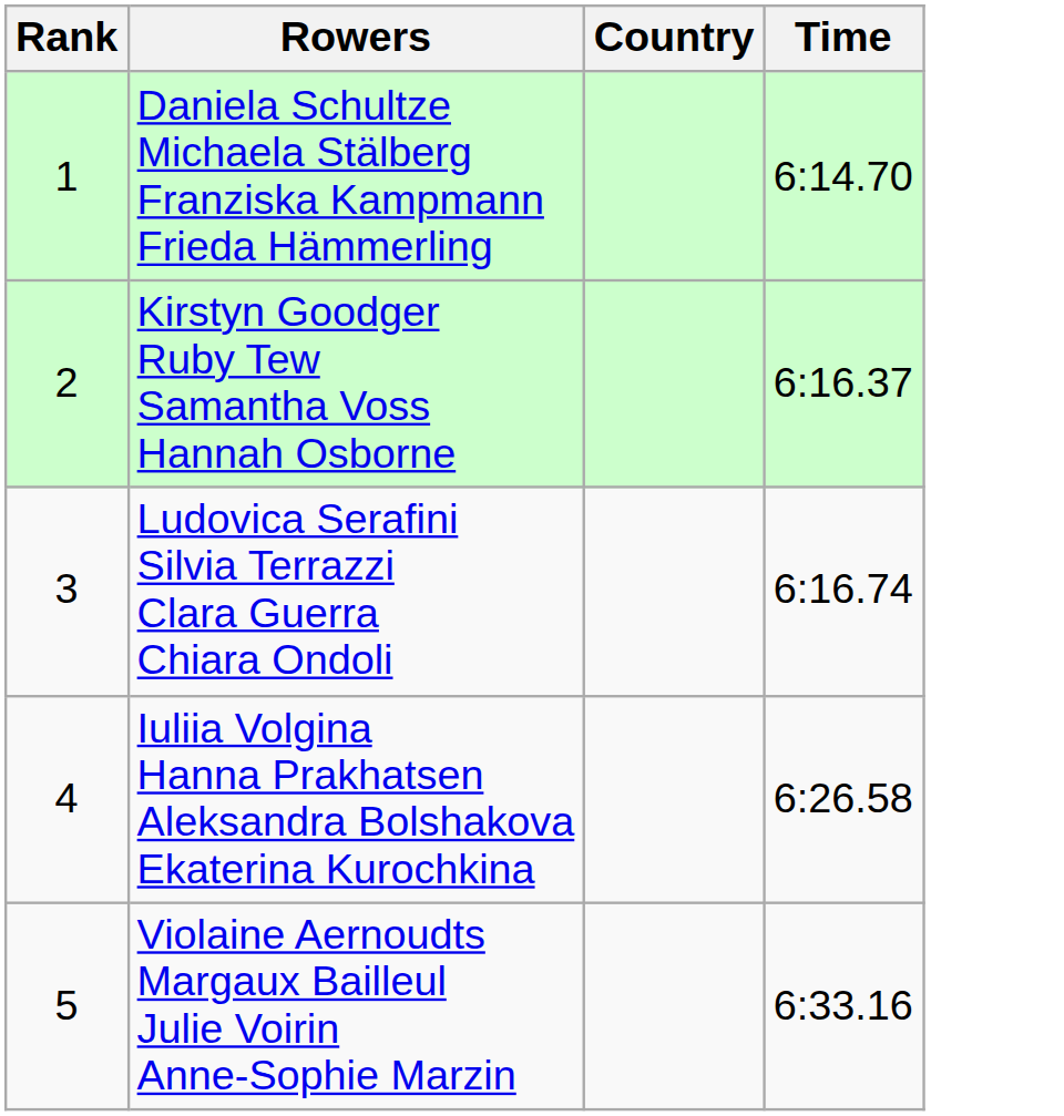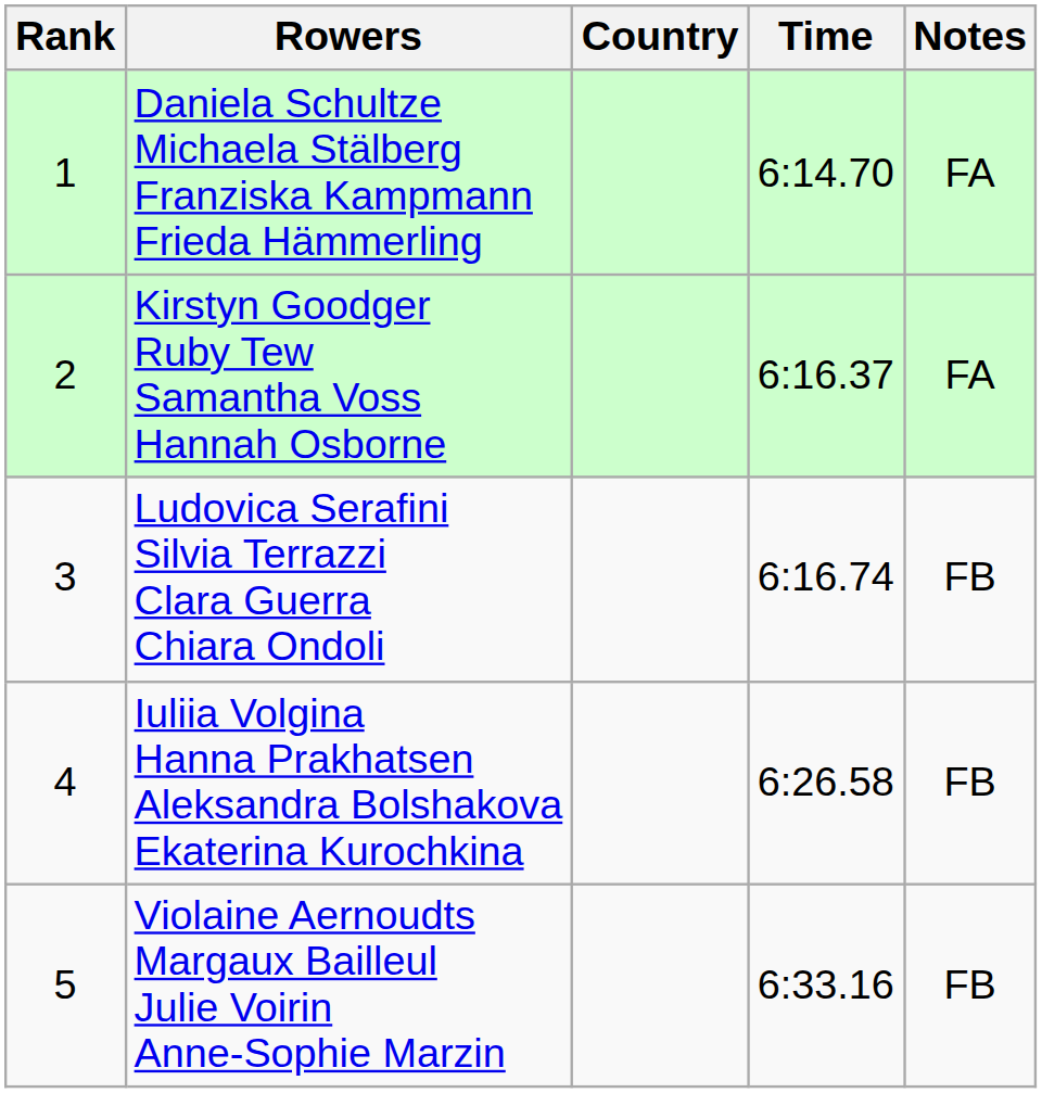 <table class="wikitable" style="text-align:center">
 <tr>
 <th>Rank</th>
 <th>Rowers</th>
 <th>Country</th>
 <th>Time</th>
+<th>Notes</th>
 </tr>
 <tr bgcolor=ccffcc>
 <td>1</td>
 <td align="left"><a href='#'>Daniela Schultze</a><br><a href='#'>Michaela Stälberg</a><br><a href='#'>Franziska Kampmann</a><br><a href='#'>Frieda Hämmerling</a></td>
 <td align="left"></td>
 <td>6:14.70</td>
+<td>FA</td>
 </tr>
 <tr bgcolor=ccffcc>
 <td>2</td>
 <td align="left"><a href='#'>Kirstyn Goodger</a><br><a href='#'>Ruby Tew</a><br><a href='#'>Samantha Voss</a><br><a href='#'>Hannah Osborne</a></td>
 <td align="left"></td>
 <td>6:16.37</td>
+<td>FA</td>
 </tr>
 <tr>
 <td>3</td>
 <td align="left"><a href='#'>Ludovica Serafini</a><br><a href='#'>Silvia Terrazzi</a><br><a href='#'>Clara Guerra</a><br><a href='#'>Chiara Ondoli</a></td>
 <td align="left"></td>
 <td>6:16.74</td>
+<td>FB</td>
 </tr>
 <tr>
 <td>4</td>
 <td align="left"><a href='#'>Iuliia Volgina</a><br><a href='#'>Hanna Prakhatsen</a><br><a href='#'>Aleksandra Bolshakova</a><br><a href='#'>Ekaterina Kurochkina</a></td>
 <td align="left"></td>
 <td>6:26.58</td>
+<td>FB</td>
 </tr>
 <tr>
 <td>5</td>
 <td align="left"><a href='#'>Violaine Aernoudts</a><br><a href='#'>Margaux Bailleul</a><br><a href='#'>Julie Voirin</a><br><a href='#'>Anne-Sophie Marzin</a></td>
 <td align="left"></td>
 <td>6:33.16</td>
+<td>FB</td>
 </tr>
 </table>
